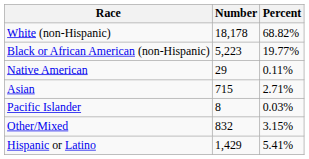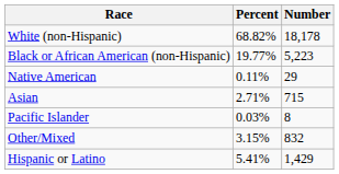 <table class="wikitable">
 <tr>
 <th>Race</th>
+<th>Percent</th>
 <th>Number</th>
-<th>Percent</th>
 </tr>
 <tr>
 <td><a href='#'>White</a> (non-Hispanic)</td>
+<td>68.82%</td>
 <td>18,178</td>
-<td>68.82%</td>
 </tr>
 <tr>
 <td><a href='#'>Black or African American</a> (non-Hispanic)</td>
+<td>19.77%</td>
 <td>5,223</td>
-<td>19.77%</td>
 </tr>
 <tr>
 <td><a href='#'>Native American</a></td>
+<td>0.11%</td>
 <td>29</td>
-<td>0.11%</td>
 </tr>
 <tr>
 <td><a href='#'>Asian</a></td>
+<td>2.71%</td>
 <td>715</td>
-<td>2.71%</td>
 </tr>
 <tr>
 <td><a href='#'>Pacific Islander</a></td>
+<td>0.03%</td>
 <td>8</td>
-<td>0.03%</td>
 </tr>
 <tr>
 <td><a href='#'>Other/Mixed</a></td>
+<td>3.15%</td>
 <td>832</td>
-<td>3.15%</td>
 </tr>
 <tr>
 <td><a href='#'>Hispanic</a> or <a href='#'>Latino</a></td>
+<td>5.41%</td>
 <td>1,429</td>
-<td>5.41%</td>
 </tr>
 </table>
